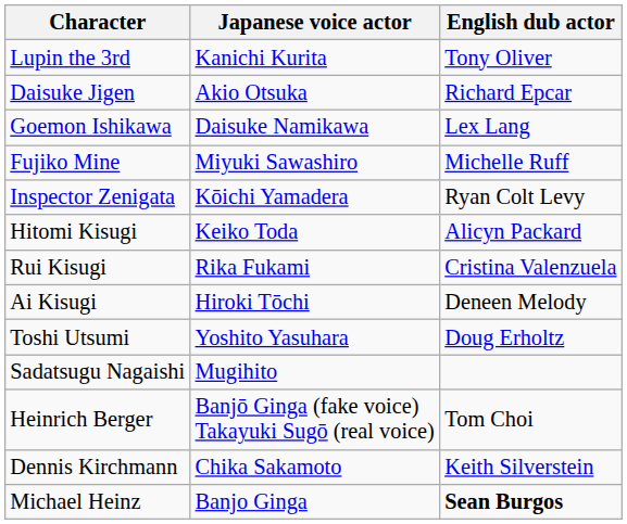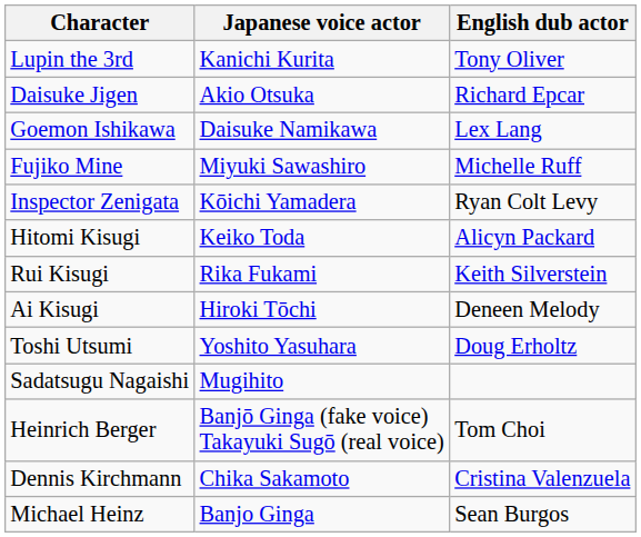 <table class="wikitable">
 <tr>
 <th>Character</th>
 <th>Japanese voice actor</th>
 <th>English dub actor</th>
 </tr>
 <tr>
 <td><a href='#'>Lupin the 3rd</a></td>
 <td><a href='#'>Kanichi Kurita</a></td>
 <td><a href='#'>Tony Oliver</a></td>
 </tr>
 <tr>
 <td><a href='#'>Daisuke Jigen</a></td>
 <td><a href='#'>Akio Otsuka</a></td>
 <td><a href='#'>Richard Epcar</a></td>
 </tr>
 <tr>
 <td><a href='#'>Goemon Ishikawa</a></td>
 <td><a href='#'>Daisuke Namikawa</a></td>
 <td><a href='#'>Lex Lang</a></td>
 </tr>
 <tr>
 <td><a href='#'>Fujiko Mine</a></td>
 <td><a href='#'>Miyuki Sawashiro</a></td>
 <td><a href='#'>Michelle Ruff</a></td>
 </tr>
 <tr>
 <td><a href='#'>Inspector Zenigata</a></td>
 <td><a href='#'>Kōichi Yamadera</a></td>
 <td>Ryan Colt Levy</td>
 </tr>
 <tr>
 <td>Hitomi Kisugi</td>
 <td><a href='#'>Keiko Toda</a></td>
 <td><a href='#'>Alicyn Packard</a></td>
 </tr>
 <tr>
 <td>Rui Kisugi</td>
 <td><a href='#'>Rika Fukami</a></td>
-<td><a href='#'>Cristina Valenzuela</a></td>
+<td><a href='#'>Keith Silverstein</a></td>
 </tr>
 <tr>
 <td>Ai Kisugi</td>
 <td><a href='#'>Hiroki Tōchi</a></td>
 <td>Deneen Melody</td>
 </tr>
 <tr>
 <td>Toshi Utsumi</td>
 <td><a href='#'>Yoshito Yasuhara</a></td>
 <td><a href='#'>Doug Erholtz</a></td>
 </tr>
 <tr>
 <td>Sadatsugu Nagaishi</td>
 <td><a href='#'>Mugihito</a></td>
 <td></td>
 </tr>
 <tr>
 <td>Heinrich Berger</td>
 <td><a href='#'>Banjō Ginga</a> (fake voice)<br><a href='#'>Takayuki Sugō</a> (real voice)</td>
 <td>Tom Choi</td>
 </tr>
 <tr>
 <td>Dennis Kirchmann</td>
 <td><a href='#'>Chika Sakamoto</a></td>
-<td><a href='#'>Keith Silverstein</a></td>
+<td><a href='#'>Cristina Valenzuela</a></td>
 </tr>
 <tr>
 <td>Michael Heinz</td>
 <td><a href='#'>Banjo Ginga</a></td>
-<td><strong>Sean Burgos</strong></td>
+<td>Sean Burgos</td>
 </tr>
 </table>
